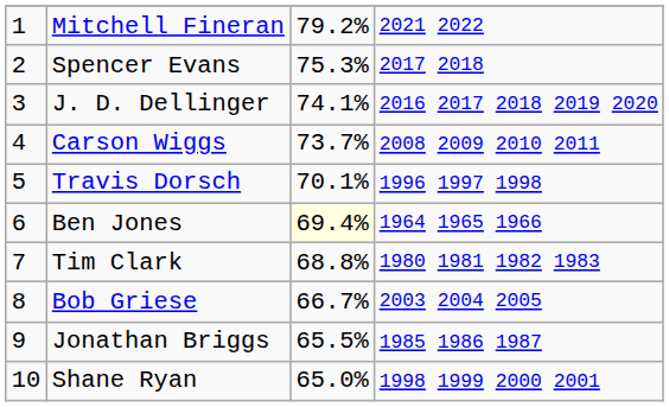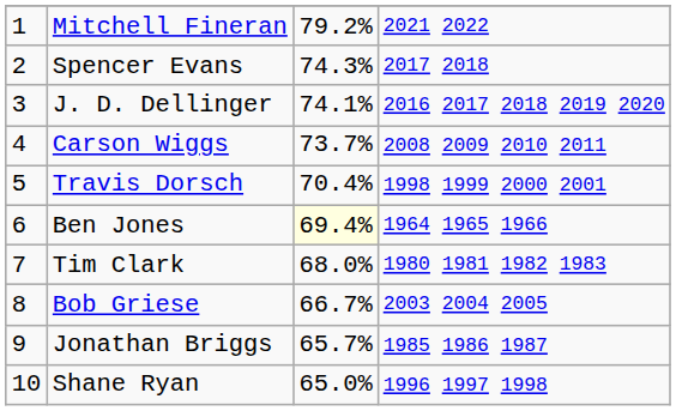 <table class="wikitable">
 <tr>
 </tr>
 <tr>
 <td>1</td>
 <td><a href='#'>Mitchell Fineran</a></td>
 <td><abbr>79.2%</abbr></td>
 <td style="font-size:80%;"><a href='#'>2021</a> <a href='#'>2022</a></td>
 </tr>
 <tr>
 <td>2</td>
 <td>Spencer Evans</td>
-<td><abbr>75.3%</abbr></td>
+<td><abbr>74.3%</abbr></td>
 <td style="font-size:80%;"><a href='#'>2017</a> <a href='#'>2018</a></td>
 </tr>
 <tr>
 <td>3</td>
 <td>J. D. Dellinger</td>
 <td><abbr>74.1%</abbr></td>
 <td style="font-size:80%;"><a href='#'>2016</a> <a href='#'>2017</a> <a href='#'>2018</a> <a href='#'>2019</a> <a href='#'>2020</a></td>
 </tr>
 <tr>
 <td>4</td>
 <td><a href='#'>Carson Wiggs</a></td>
 <td><abbr>73.7%</abbr></td>
 <td style="font-size:80%;"><a href='#'>2008</a> <a href='#'>2009</a> <a href='#'>2010</a> <a href='#'>2011</a></td>
 </tr>
 <tr>
 <td>5</td>
 <td><a href='#'>Travis Dorsch</a></td>
-<td><abbr>70.1%</abbr></td>
-<td style="font-size:80%;"><a href='#'>1996</a> <a href='#'>1997</a> <a href='#'>1998</a><br></td>
+<td><abbr>70.4%</abbr></td>
+<td style="font-size:80%;"><a href='#'>1998</a> <a href='#'>1999</a> <a href='#'>2000</a> <a href='#'>2001</a></td>
 </tr>
 <tr>
 <td>6</td>
 <td>Ben Jones</td>
 <td style="background: lightyellow;"><abbr>69.4%</abbr></td>
 <td style="font-size:80%;"><a href='#'>1964</a> <a href='#'>1965</a> <a href='#'>1966</a></td>
 </tr>
 <tr>
 <td>7</td>
 <td>Tim Clark</td>
-<td><abbr>68.8%</abbr></td>
+<td><abbr>68.0%</abbr></td>
 <td style="font-size:80%;"><a href='#'>1980</a> <a href='#'>1981</a> <a href='#'>1982</a> <a href='#'>1983</a></td>
 </tr>
 <tr>
 <td>8</td>
 <td><a href='#'>Bob Griese</a></td>
 <td><abbr>66.7%</abbr></td>
 <td style="font-size:80%;"><a href='#'>2003</a> <a href='#'>2004</a> <a href='#'>2005</a></td>
 </tr>
 <tr>
 <td>9</td>
 <td>Jonathan Briggs</td>
-<td><abbr>65.5%</abbr></td>
+<td><abbr>65.7%</abbr></td>
 <td style="font-size:80%;"><a href='#'>1985</a> <a href='#'>1986</a> <a href='#'>1987</a></td>
 </tr>
 <tr>
 <td>10</td>
 <td>Shane Ryan</td>
 <td><abbr>65.0%</abbr></td>
-<td style="font-size:80%;"><a href='#'>1998</a> <a href='#'>1999</a> <a href='#'>2000</a> <a href='#'>2001</a></td>
+<td style="font-size:80%;"><a href='#'>1996</a> <a href='#'>1997</a> <a href='#'>1998</a><br></td>
 </tr>
 </table>
